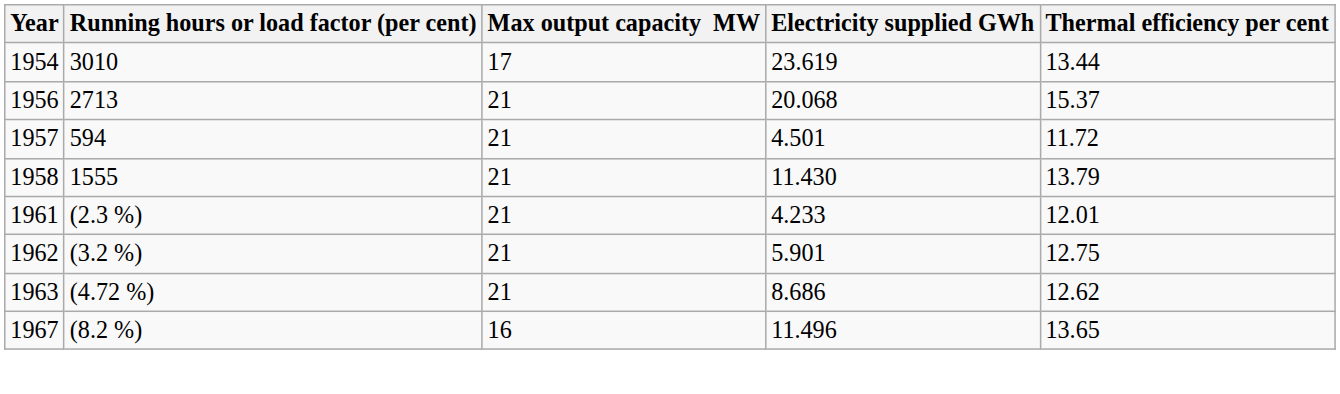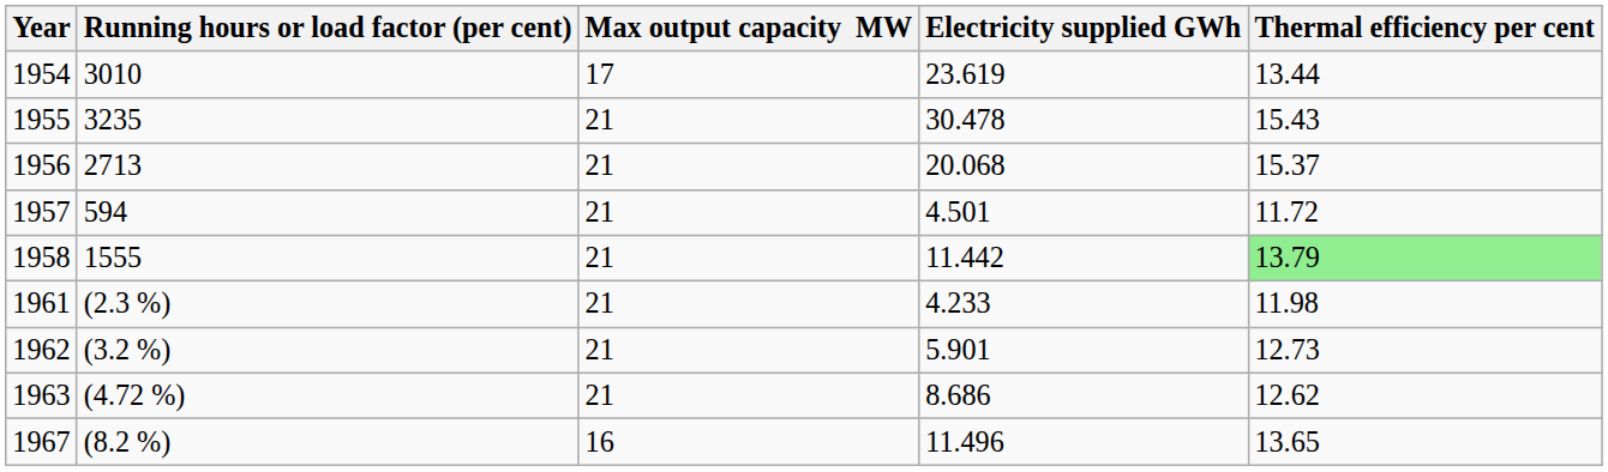 <table class="wikitable">
 <tr>
 <th>Year</th>
 <th>Running hours or load factor (per cent)</th>
 <th>Max output capacity  MW</th>
 <th>Electricity supplied GWh</th>
 <th>Thermal efficiency per cent</th>
 </tr>
 <tr>
 <td>1954</td>
 <td>3010</td>
 <td>17</td>
 <td>23.619</td>
 <td>13.44</td>
+</tr>
+<tr>
+<td>1955</td>
+<td>3235</td>
+<td>21</td>
+<td>30.478</td>
+<td>15.43</td>
 </tr>
 <tr>
 <td>1956</td>
 <td>2713</td>
 <td>21</td>
 <td>20.068</td>
 <td>15.37</td>
 </tr>
 <tr>
 <td>1957</td>
 <td>594</td>
 <td>21</td>
 <td>4.501</td>
 <td>11.72</td>
 </tr>
 <tr>
 <td>1958</td>
 <td>1555</td>
 <td>21</td>
-<td>11.430</td>
-<td>13.79</td>
+<td>11.442</td>
+<td style="background: lightgreen;">13.79</td>
 </tr>
 <tr>
 <td>1961</td>
 <td>(2.3 %)</td>
 <td>21</td>
 <td>4.233</td>
-<td>12.01</td>
+<td>11.98</td>
 </tr>
 <tr>
 <td>1962</td>
 <td>(3.2 %)</td>
 <td>21</td>
 <td>5.901</td>
-<td>12.75</td>
+<td>12.73</td>
 </tr>
 <tr>
 <td>1963</td>
 <td>(4.72 %)</td>
 <td>21</td>
 <td>8.686</td>
 <td>12.62</td>
 </tr>
 <tr>
 <td>1967</td>
 <td>(8.2 %)</td>
 <td>16</td>
 <td>11.496</td>
 <td>13.65</td>
 </tr>
 </table>
